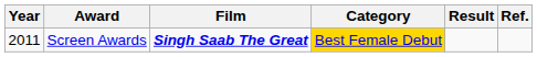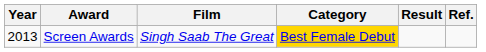 <table class="wikitable">
 <tr>
 <th>Year</th>
 <th>Award</th>
 <th>Film</th>
 <th>Category</th>
 <th>Result</th>
 <th>Ref.</th>
 </tr>
 <tr>
-<td>2011</td>
+<td>2013</td>
 <td><a href='#'>Screen Awards</a></td>
-<td><strong><em><a href='#'>Singh Saab The Great</a></em></strong></td>
+<td><em><a href='#'>Singh Saab The Great</a></em></td>
 <td style="background: gold;"><a href='#'>Best Female Debut</a></td>
 <td></td>
 <td></td>
 </tr>
 </table>
